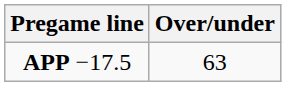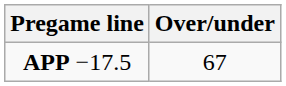 <table class="wikitable">
 <tr align="center">
 <th style=>Pregame line</th>
 <th style=>Over/under</th>
 </tr>
 <tr align="center">
 <td><strong>APP</strong> −17.5</td>
-<td>63</td>
+<td>67</td>
 </tr>
 </table>
